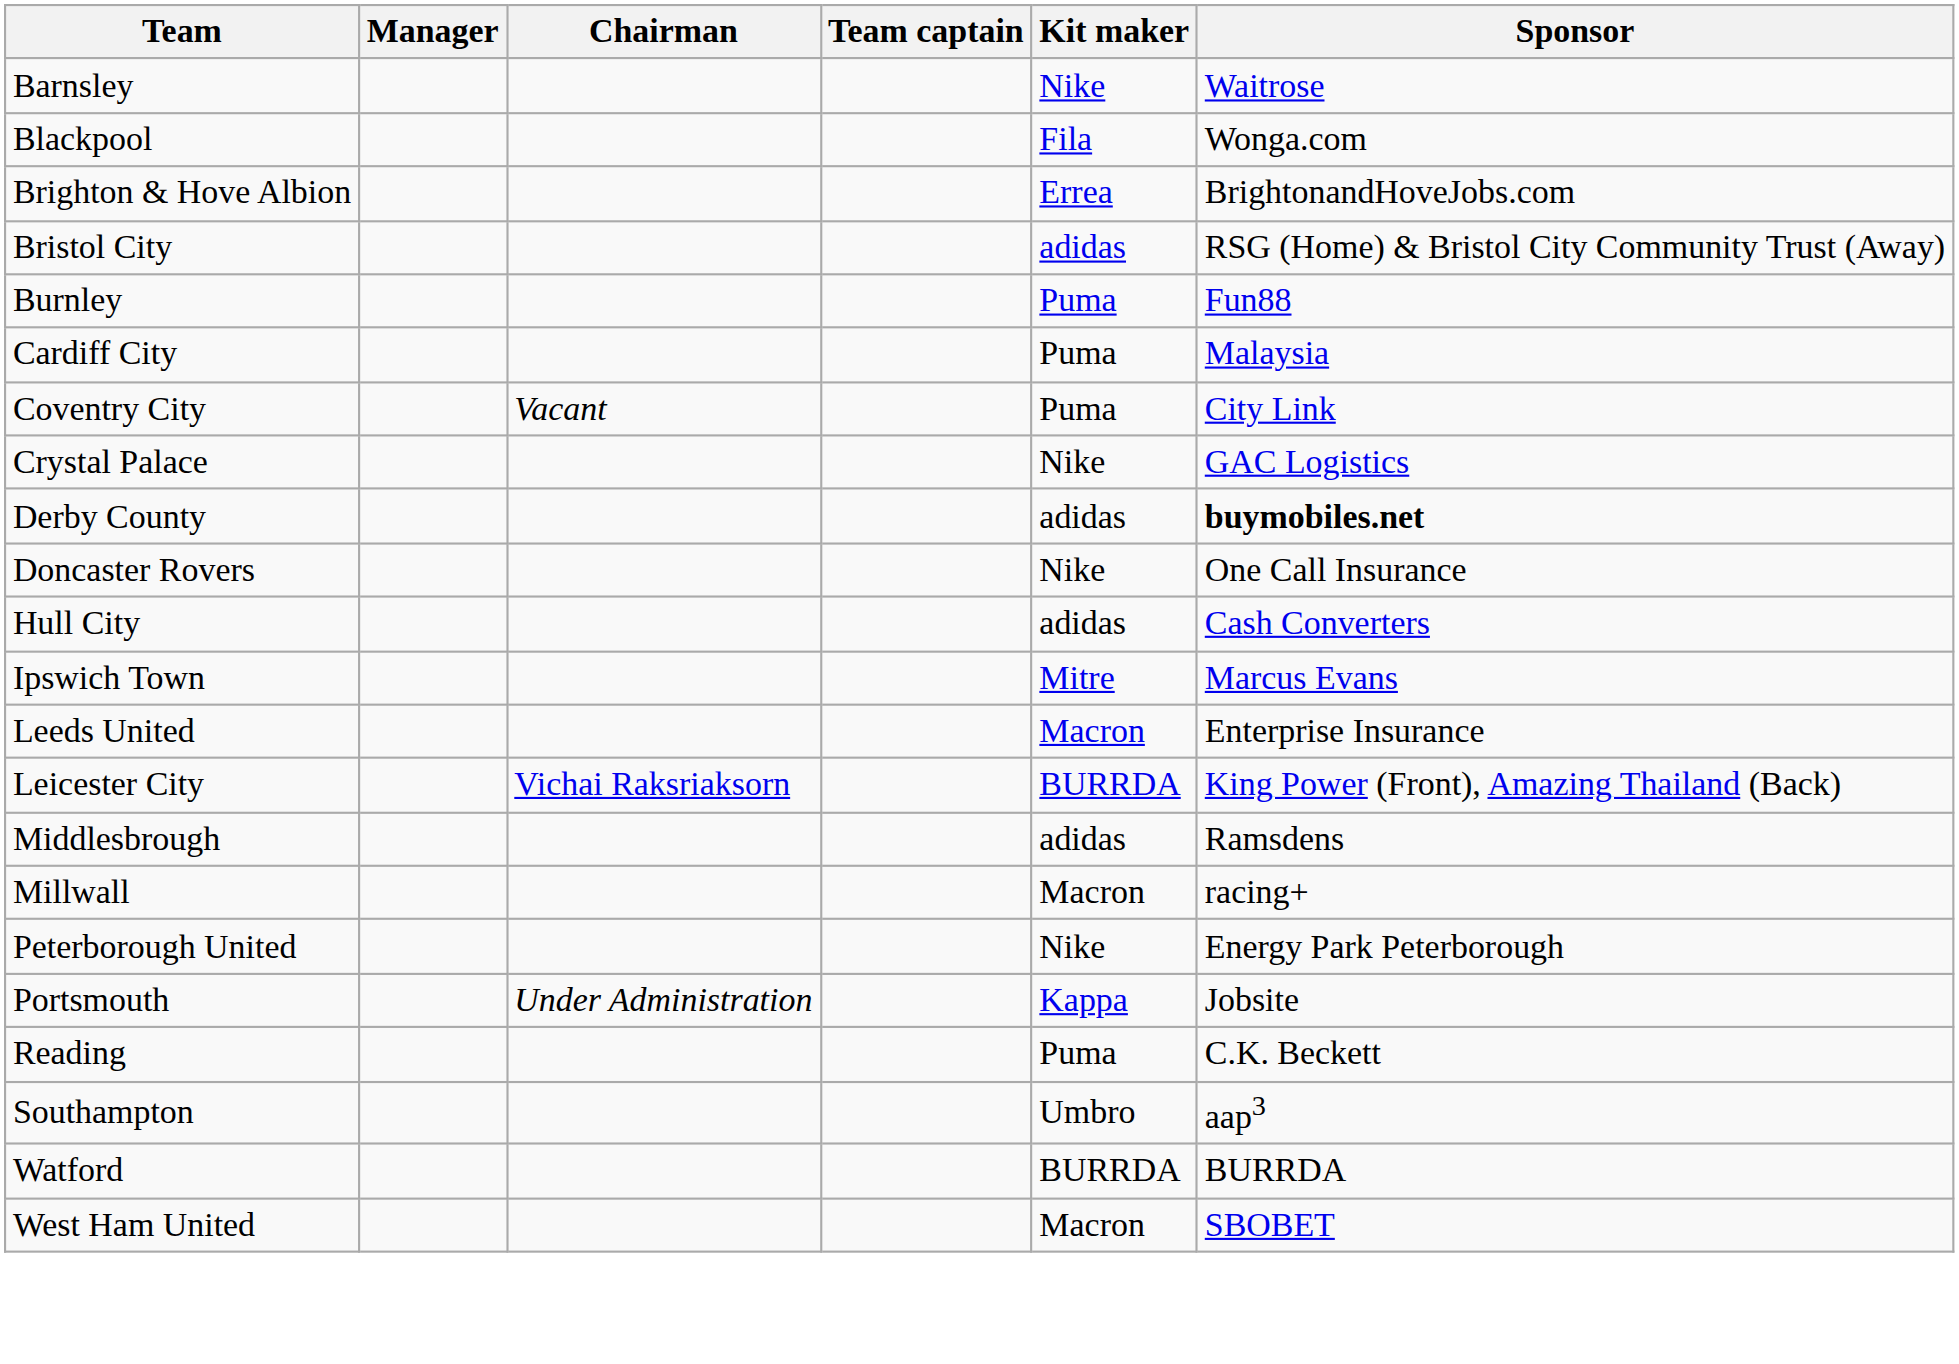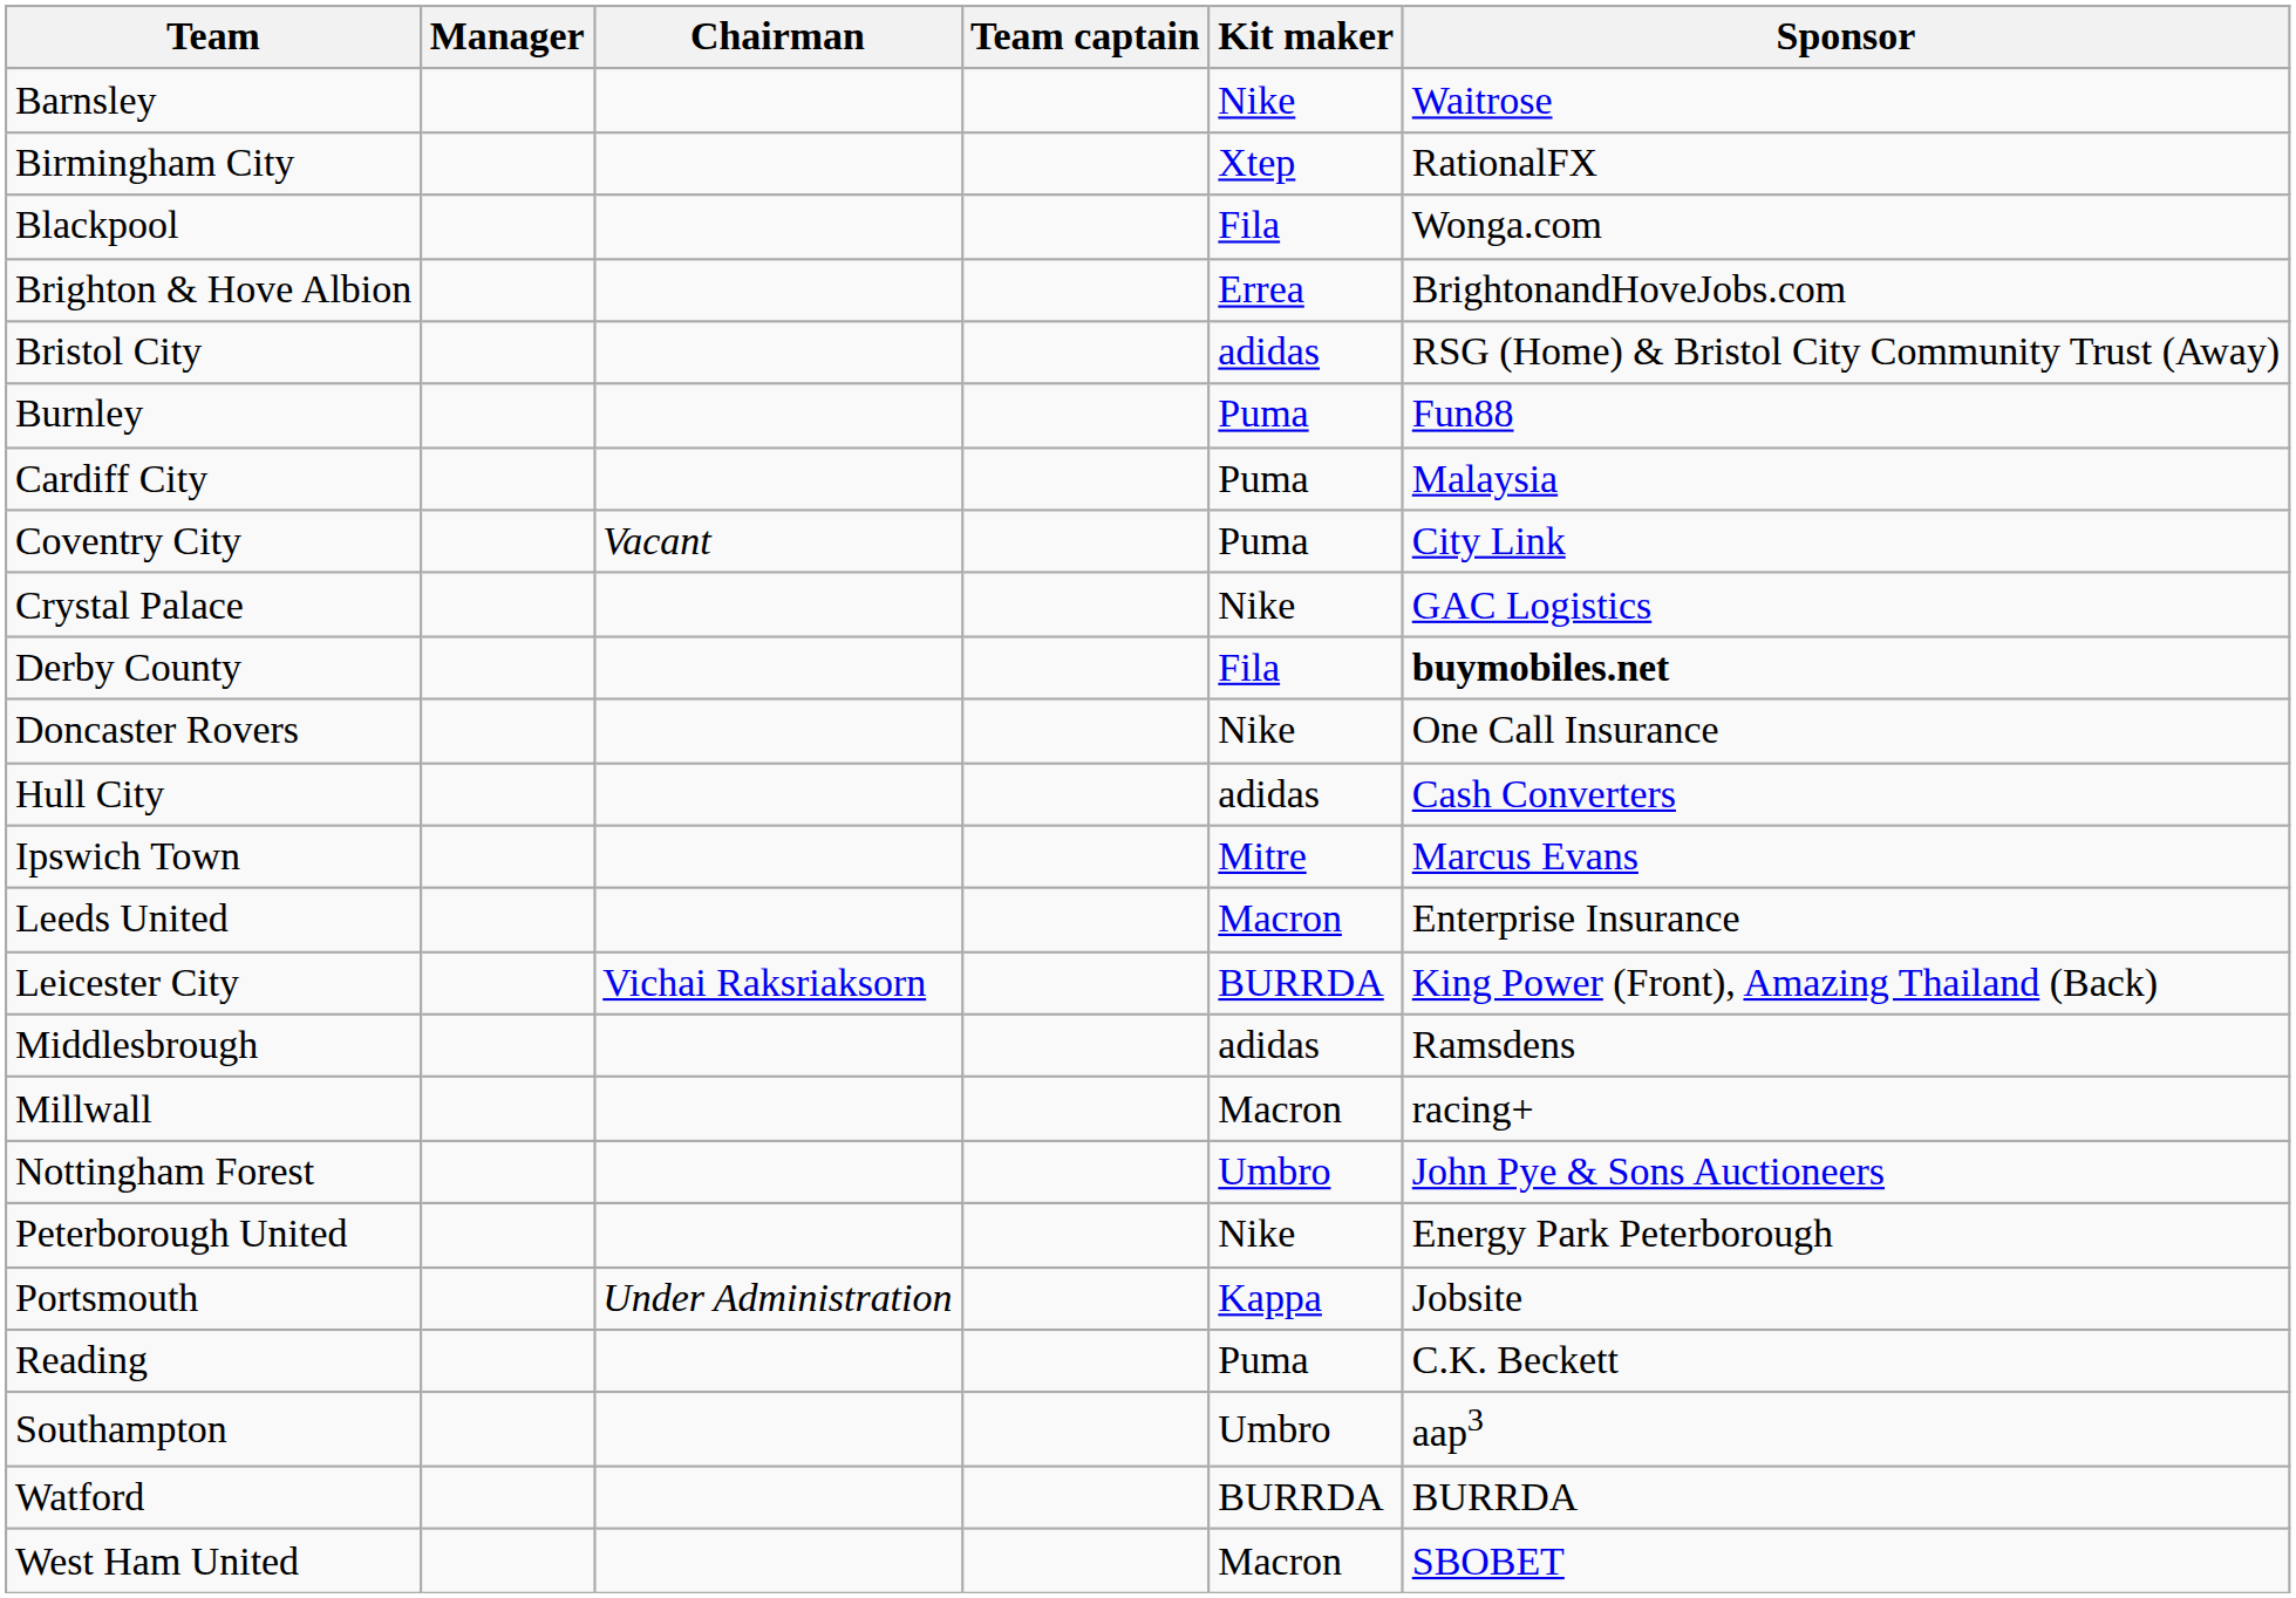 <table class="wikitable sortable" style="text-align: left;">
 <tr>
 <th>Team</th>
 <th>Manager</th>
 <th>Chairman</th>
 <th>Team captain</th>
 <th>Kit maker</th>
 <th>Sponsor</th>
 </tr>
 <tr>
 <td>Barnsley</td>
 <td></td>
 <td></td>
 <td></td>
 <td><a href='#'>Nike</a></td>
 <td><a href='#'>Waitrose</a></td>
+</tr>
+<tr>
+<td>Birmingham City</td>
+<td></td>
+<td></td>
+<td></td>
+<td><a href='#'>Xtep</a></td>
+<td>RationalFX</td>
 </tr>
 <tr>
 <td>Blackpool</td>
 <td></td>
 <td></td>
 <td></td>
 <td><a href='#'>Fila</a></td>
 <td>Wonga.com</td>
 </tr>
 <tr>
 <td>Brighton & Hove Albion</td>
 <td></td>
 <td></td>
 <td></td>
 <td><a href='#'>Errea</a></td>
 <td>BrightonandHoveJobs.com</td>
 </tr>
 <tr>
 <td>Bristol City</td>
 <td></td>
 <td></td>
 <td></td>
 <td><a href='#'>adidas</a></td>
 <td>RSG (Home) & Bristol City Community Trust (Away)</td>
 </tr>
 <tr>
 <td>Burnley</td>
 <td></td>
 <td></td>
 <td></td>
 <td><a href='#'>Puma</a></td>
 <td><a href='#'>Fun88</a></td>
 </tr>
 <tr>
 <td>Cardiff City</td>
 <td></td>
 <td></td>
 <td></td>
 <td>Puma</td>
 <td><a href='#'>Malaysia</a></td>
 </tr>
 <tr>
 <td>Coventry City</td>
 <td></td>
 <td><em>Vacant</em></td>
 <td></td>
 <td>Puma</td>
 <td><a href='#'>City Link</a></td>
 </tr>
 <tr>
 <td>Crystal Palace</td>
 <td></td>
 <td><br></td>
 <td></td>
 <td>Nike</td>
 <td><a href='#'>GAC Logistics</a></td>
 </tr>
 <tr>
 <td>Derby County</td>
 <td></td>
 <td></td>
 <td></td>
-<td>adidas</td>
+<td><a href='#'>Fila</a></td>
 <td><strong>buymobiles.net</strong></td>
 </tr>
 <tr>
 <td>Doncaster Rovers</td>
 <td></td>
 <td></td>
 <td></td>
 <td>Nike</td>
 <td>One Call Insurance</td>
 </tr>
 <tr>
 <td>Hull City</td>
 <td></td>
 <td></td>
 <td></td>
 <td>adidas</td>
 <td><a href='#'>Cash Converters</a></td>
 </tr>
 <tr>
 <td>Ipswich Town</td>
 <td></td>
 <td></td>
 <td></td>
 <td><a href='#'>Mitre</a></td>
 <td><a href='#'>Marcus Evans</a></td>
 </tr>
 <tr>
 <td>Leeds United</td>
 <td></td>
 <td></td>
 <td></td>
 <td><a href='#'>Macron</a></td>
 <td>Enterprise Insurance</td>
 </tr>
 <tr>
 <td>Leicester City</td>
 <td></td>
 <td><a href='#'>Vichai Raksriaksorn</a></td>
 <td></td>
 <td><a href='#'>BURRDA</a></td>
 <td><a href='#'>King Power</a> (Front), <a href='#'>Amazing Thailand</a> (Back)</td>
 </tr>
 <tr>
 <td>Middlesbrough</td>
 <td></td>
 <td></td>
 <td></td>
 <td>adidas</td>
 <td>Ramsdens</td>
 </tr>
 <tr>
 <td>Millwall</td>
 <td></td>
 <td></td>
 <td></td>
 <td>Macron</td>
 <td>racing+</td>
 </tr>
 <tr>
+<td>Nottingham Forest</td>
+<td></td>
+<td><br></td>
+<td></td>
+<td><a href='#'>Umbro</a></td>
+<td><a href='#'>John Pye & Sons Auctioneers</a></td>
+</tr>
+<tr>
 <td>Peterborough United</td>
 <td></td>
 <td></td>
 <td></td>
 <td>Nike</td>
 <td>Energy Park Peterborough</td>
 </tr>
 <tr>
 <td>Portsmouth</td>
 <td></td>
 <td><em>Under Administration</em></td>
 <td></td>
 <td><a href='#'>Kappa</a></td>
 <td>Jobsite</td>
 </tr>
 <tr>
 <td>Reading</td>
 <td></td>
 <td></td>
 <td></td>
 <td>Puma</td>
 <td>C.K. Beckett</td>
 </tr>
 <tr>
 <td>Southampton</td>
 <td></td>
 <td></td>
 <td></td>
 <td>Umbro</td>
 <td>aap<sup>3</sup></td>
 </tr>
 <tr>
 <td>Watford</td>
 <td></td>
 <td></td>
 <td></td>
 <td>BURRDA</td>
 <td>BURRDA</td>
 </tr>
 <tr>
 <td>West Ham United</td>
 <td></td>
 <td><br></td>
 <td></td>
 <td>Macron</td>
 <td><a href='#'>SBOBET</a></td>
 </tr>
 </table>
